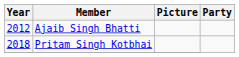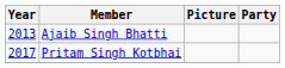 <table class="wikitable sortable">
 <tr>
 <th>Year</th>
 <th>Member</th>
 <th>Picture</th>
 <th colspan="2">Party</th>
 </tr>
 <tr>
-<td><a href='#'>2012</a></td>
+<td><a href='#'>2013</a></td>
 <td><a href='#'>Ajaib Singh Bhatti</a></td>
 <td></td>
 <td></td>
 </tr>
 <tr>
-<td><a href='#'>2018</a></td>
+<td><a href='#'>2017</a></td>
 <td><a href='#'>Pritam Singh Kotbhai</a></td>
 <td></td>
 </tr>
 <tr>
 </tr>
 </table>
